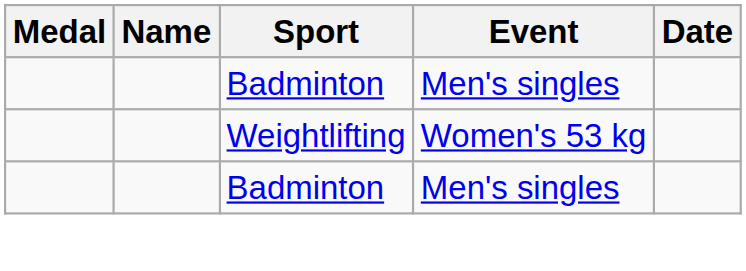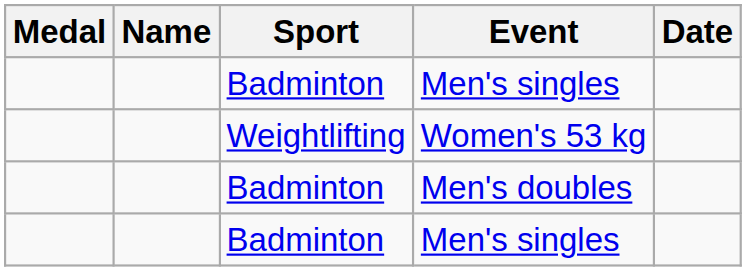 <table class="wikitable sortable" style="font-size: 95%;">
 <tr>
 <th>Medal</th>
 <th>Name</th>
 <th>Sport</th>
 <th>Event</th>
 <th>Date</th>
 </tr>
 <tr>
 <td></td>
 <td></td>
 <td> <a href='#'>Badminton</a></td>
 <td><a href='#'>Men's singles</a></td>
 <td></td>
 </tr>
 <tr>
 <td></td>
 <td></td>
 <td> <a href='#'>Weightlifting</a></td>
 <td><a href='#'>Women's 53 kg</a></td>
 <td></td>
 </tr>
 <tr>
 <td></td>
+<td><br></td>
+<td> <a href='#'>Badminton</a></td>
+<td><a href='#'>Men's doubles</a></td>
+<td></td>
+</tr>
+<tr>
+<td></td>
 <td></td>
 <td> <a href='#'>Badminton</a></td>
 <td><a href='#'>Men's singles</a></td>
 <td></td>
 </tr>
 </table>
